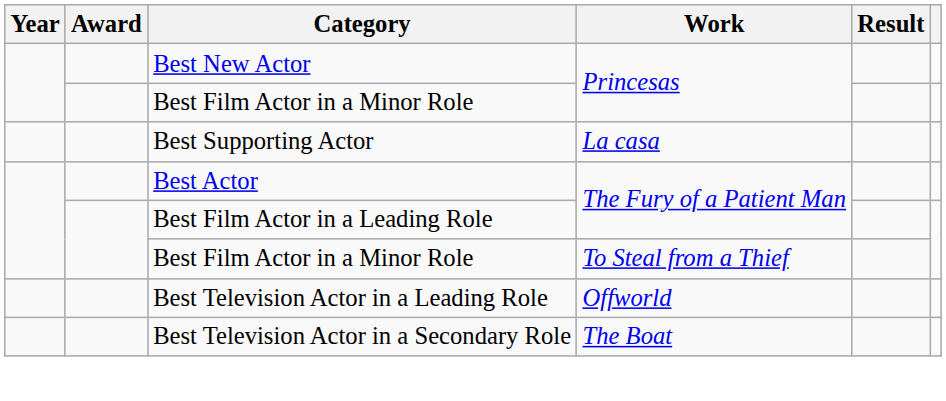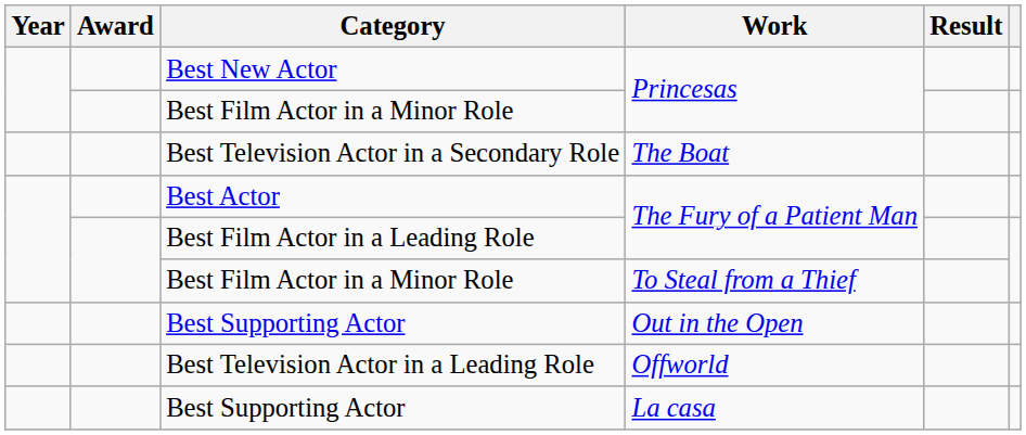 <table class="wikitable sortable plainrowheaders">
 <tr>
 <th>Year</th>
 <th>Award</th>
 <th>Category</th>
 <th>Work</th>
 <th>Result</th>
 <th scope="col" class="unsortable"></th>
 </tr>
 <tr>
 <td rowspan = "2"></td>
 <td></td>
 <td><a href='#'>Best New Actor</a></td>
 <td rowspan = "2"><em><a href='#'>Princesas</a></em></td>
 <td></td>
 <td></td>
 </tr>
 <tr>
 <td></td>
 <td>Best Film Actor in a Minor Role</td>
 <td></td>
 <td></td>
 </tr>
 <tr>
 <td></td>
 <td></td>
-<td>Best Supporting Actor</td>
-<td><em><a href='#'>La casa</a></em></td>
+<td>Best Television Actor in a Secondary Role</td>
+<td><em><a href='#'>The Boat</a></em></td>
 <td></td>
 <td></td>
 </tr>
 <tr>
 <td rowspan = "3"></td>
 <td></td>
 <td><a href='#'>Best Actor</a></td>
 <td rowspan = "2"><em><a href='#'>The Fury of a Patient Man</a></em></td>
 <td></td>
 <td></td>
 </tr>
 <tr>
 <td rowspan = "2"></td>
 <td>Best Film Actor in a Leading Role</td>
 <td></td>
 <td rowspan = "2"></td>
 </tr>
 <tr>
 <td>Best Film Actor in a Minor Role</td>
 <td><em><a href='#'>To Steal from a Thief</a></em></td>
 <td></td>
 </tr>
 <tr>
 <td></td>
 <td></td>
+<td><a href='#'>Best Supporting Actor</a></td>
+<td><em><a href='#'>Out in the Open</a></em></td>
+<td></td>
+<td></td>
+</tr>
+<tr>
+<td></td>
+<td></td>
 <td>Best Television Actor in a Leading Role</td>
 <td><em><a href='#'>Offworld</a></em></td>
 <td></td>
 <td></td>
 </tr>
 <tr>
 <td></td>
 <td></td>
-<td>Best Television Actor in a Secondary Role</td>
-<td><em><a href='#'>The Boat</a></em></td>
+<td>Best Supporting Actor</td>
+<td><em><a href='#'>La casa</a></em></td>
 <td></td>
 <td></td>
 </tr>
 </table>
